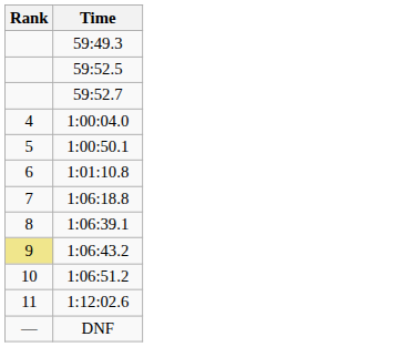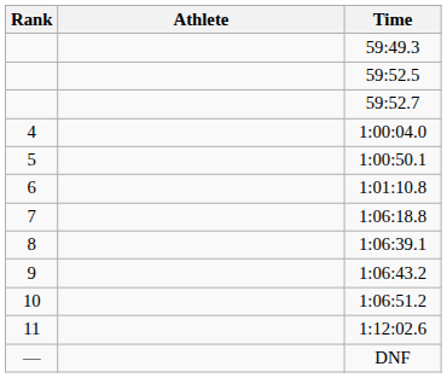 <table class=wikitable style="text-align:center">
 <tr>
 <th width=40>Rank</th>
+<th width=250>Athlete</th>
 <th width=80>Time</th>
 </tr>
 <tr>
 <td></td>
+<td align=left></td>
 <td>59:49.3</td>
 </tr>
 <tr>
 <td></td>
+<td align=left></td>
 <td>59:52.5</td>
 </tr>
 <tr>
 <td></td>
+<td align=left></td>
 <td>59:52.7</td>
 </tr>
 <tr>
 <td>4</td>
+<td align=left></td>
 <td>1:00:04.0</td>
 </tr>
 <tr>
 <td>5</td>
+<td align=left></td>
 <td>1:00:50.1</td>
 </tr>
 <tr>
 <td>6</td>
+<td align=left></td>
 <td>1:01:10.8</td>
 </tr>
 <tr>
 <td>7</td>
+<td align=left></td>
 <td>1:06:18.8</td>
 </tr>
 <tr>
 <td>8</td>
+<td align=left></td>
 <td>1:06:39.1</td>
 </tr>
 <tr>
-<td style="background: khaki;">9</td>
+<td>9</td>
+<td align=left></td>
 <td>1:06:43.2</td>
 </tr>
 <tr>
 <td>10</td>
+<td align=left></td>
 <td>1:06:51.2</td>
 </tr>
 <tr>
 <td>11</td>
+<td align=left></td>
 <td>1:12:02.6</td>
 </tr>
 <tr>
 <td>—</td>
+<td align=left></td>
 <td>DNF</td>
 </tr>
 </table>
